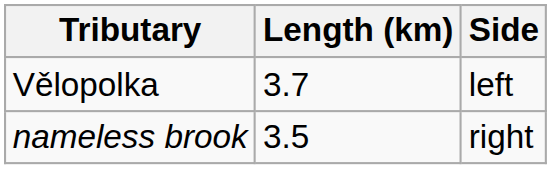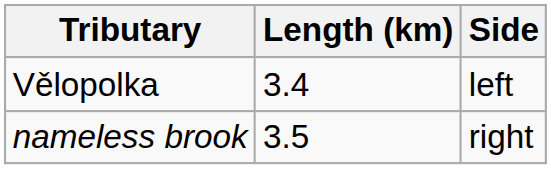 <table class="wikitable">
 <tr>
 <th>Tributary</th>
 <th>Length (km)</th>
 <th>Side</th>
 </tr>
 <tr>
 <td>Vělopolka</td>
-<td>3.7</td>
+<td>3.4</td>
 <td>left</td>
 </tr>
 <tr>
 <td><em>nameless brook</em></td>
 <td>3.5</td>
 <td>right</td>
 </tr>
 </table>
